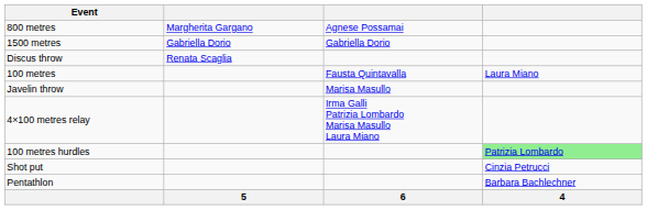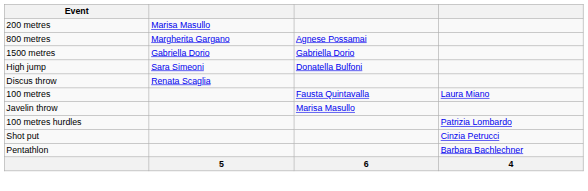 <table class="wikitable" width=60% style="font-size:90%; text-align:left;">
 <tr>
 <th width=25%>Event</th>
 <th width=25%></th>
 <th width=25%></th>
 <th width=25%></th>
+</tr>
+<tr>
+<td>200 metres</td>
+<td><a href='#'>Marisa Masullo</a></td>
+<td></td>
+<td></td>
 </tr>
 <tr>
 <td>800 metres</td>
 <td><a href='#'>Margherita Gargano</a></td>
 <td><a href='#'>Agnese Possamai</a></td>
 <td></td>
 </tr>
 <tr>
 <td>1500 metres</td>
 <td><a href='#'>Gabriella Dorio</a></td>
 <td><a href='#'>Gabriella Dorio</a></td>
+<td></td>
+</tr>
+<tr>
+<td>High jump</td>
+<td><a href='#'>Sara Simeoni</a></td>
+<td><a href='#'>Donatella Bulfoni</a></td>
 <td></td>
 </tr>
 <tr>
 <td>Discus throw</td>
 <td><a href='#'>Renata Scaglia</a></td>
 <td></td>
 <td></td>
 </tr>
 <tr>
 <td>100 metres</td>
 <td></td>
 <td><a href='#'>Fausta Quintavalla</a></td>
 <td><a href='#'>Laura Miano</a></td>
 </tr>
 <tr>
 <td>Javelin throw</td>
 <td></td>
 <td><a href='#'>Marisa Masullo</a></td>
 <td></td>
 </tr>
 <tr>
-<td>4×100 metres relay</td>
-<td></td>
-<td><a href='#'>Irma Galli</a><br><a href='#'>Patrizia Lombardo</a><br><a href='#'>Marisa Masullo</a><br><a href='#'>Laura Miano</a></td>
-<td></td>
-</tr>
-<tr>
 <td>100 metres hurdles</td>
 <td></td>
 <td></td>
-<td style="background: lightgreen;"><a href='#'>Patrizia Lombardo</a></td>
+<td><a href='#'>Patrizia Lombardo</a></td>
 </tr>
 <tr>
 <td>Shot put</td>
 <td></td>
 <td></td>
 <td><a href='#'>Cinzia Petrucci</a></td>
 </tr>
 <tr>
 <td>Pentathlon</td>
 <td></td>
 <td></td>
 <td><a href='#'>Barbara Bachlechner</a></td>
 </tr>
 <tr>
 <th></th>
 <th>5</th>
 <th>6</th>
 <th>4</th>
 </tr>
 </table>
